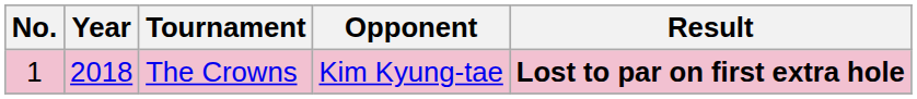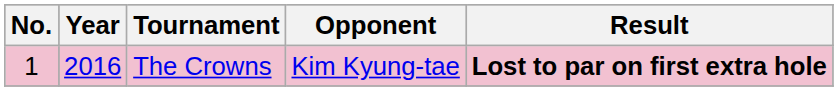 <table class="wikitable" style="font-size:95%;">
 <tr>
 <th>No.</th>
 <th>Year</th>
 <th>Tournament</th>
 <th>Opponent</th>
 <th>Result</th>
 </tr>
 <tr style="background:#F2C1D1;">
 <td align=center>1</td>
-<td><a href='#'>2018</a></td>
+<td><a href='#'>2016</a></td>
 <td><a href='#'>The Crowns</a></td>
 <td> <a href='#'>Kim Kyung-tae</a></td>
 <td><strong>Lost to par on first extra hole</strong></td>
 </tr>
 </table>
